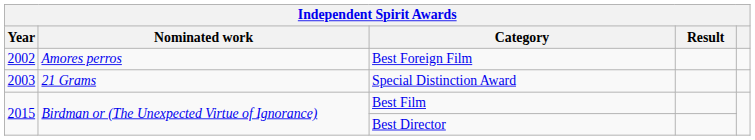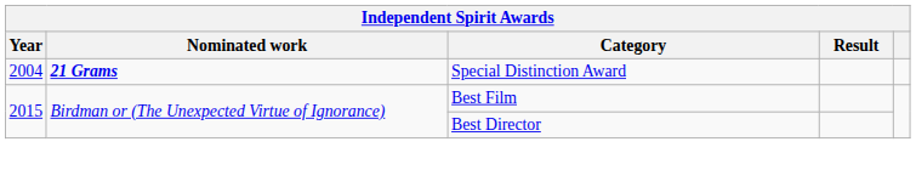 <table class="wikitable">
 <tr>
 <th colspan="5" style="text-align:center;"><a href='#'>Independent Spirit Awards</a></th>
 </tr>
 <tr>
 <th scope="col" style="width:1em;">Year</th>
 <th scope="col" style="width:39em;">Nominated work</th>
 <th scope="col" style="width:36em;">Category</th>
 <th scope="col" style="width:5em;">Result</th>
 <th scope="col" style="width:1em;"></th>
 </tr>
 <tr>
-<td><a href='#'>2002</a></td>
-<td><em><a href='#'>Amores perros</a></em></td>
-<td><a href='#'>Best Foreign Film</a></td>
-<td></td>
-<td style="text-align:center;"></td>
-</tr>
-<tr>
-<td><a href='#'>2003</a></td>
-<td><em><a href='#'>21 Grams</a></em></td>
+<td><a href='#'>2004</a></td>
+<td><strong><em><a href='#'>21 Grams</a></em></strong></td>
 <td><a href='#'>Special Distinction Award</a></td>
 <td></td>
 <td style="text-align:center;"></td>
 </tr>
 <tr>
 <td rowspan="2"><a href='#'>2015</a></td>
 <td rowspan="2"><em><a href='#'>Birdman or (The Unexpected Virtue of Ignorance)</a></em></td>
 <td><a href='#'>Best Film</a></td>
 <td></td>
 <td style="text-align:center;" rowspan="2"></td>
 </tr>
 <tr>
 <td><a href='#'>Best Director</a></td>
 <td></td>
 </tr>
 </table>
